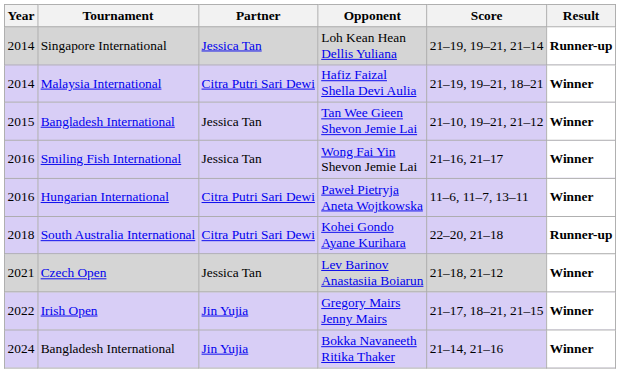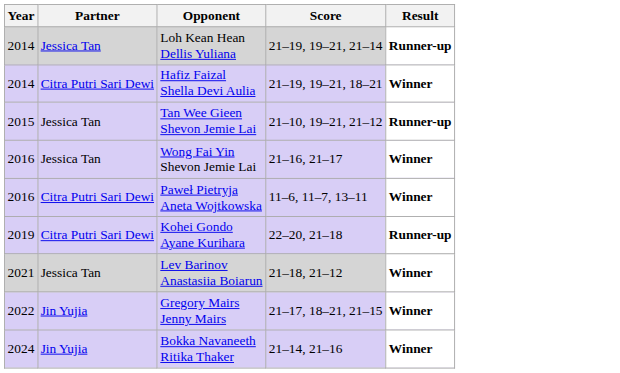 <table class="sortable wikitable" style="font-size: 90%;">
 <tr>
 <th>Year</th>
-<th>Tournament</th>
 <th>Partner</th>
 <th>Opponent</th>
 <th>Score</th>
 <th>Result</th>
 </tr>
 <tr style="background:#D5D5D5">
 <td align="center">2014</td>
-<td align="left">Singapore International</td>
 <td align="left"> <a href='#'>Jessica Tan</a></td>
 <td align="left"> Loh Kean Hean<br> <a href='#'>Dellis Yuliana</a></td>
 <td align="left">21–19, 19–21, 21–14</td>
 <td style="text-align:left; background:white"> <strong>Runner-up</strong></td>
 </tr>
 <tr style="background:#D8CEF6">
 <td align="center">2014</td>
-<td align="left"><a href='#'>Malaysia International</a></td>
 <td align="left"> <a href='#'>Citra Putri Sari Dewi</a></td>
 <td align="left"> <a href='#'>Hafiz Faizal</a><br> <a href='#'>Shella Devi Aulia</a></td>
 <td align="left">21–19, 19–21, 18–21</td>
 <td style="text-align:left; background:white"> <strong>Winner</strong></td>
 </tr>
 <tr style="background:#D8CEF6">
 <td align="center">2015</td>
-<td align="left"><a href='#'>Bangladesh International</a></td>
 <td align="left"> Jessica Tan</td>
 <td align="left"> <a href='#'>Tan Wee Gieen</a><br> <a href='#'>Shevon Jemie Lai</a></td>
 <td align="left">21–10, 19–21, 21–12</td>
-<td style="text-align:left; background:white"> <strong>Winner</strong></td>
+<td style="text-align:left; background:white"> <strong>Runner-up</strong></td>
 </tr>
 <tr style="background:#D8CEF6">
 <td align="center">2016</td>
-<td align="left"><a href='#'>Smiling Fish International</a></td>
 <td align="left"> Jessica Tan</td>
 <td align="left"> <a href='#'>Wong Fai Yin</a><br> Shevon Jemie Lai</td>
 <td align="left">21–16, 21–17</td>
 <td style="text-align:left; background:white"> <strong>Winner</strong></td>
 </tr>
 <tr style="background:#D8CEF6">
 <td align="center">2016</td>
-<td align="left"><a href='#'>Hungarian International</a></td>
 <td align="left"> <a href='#'>Citra Putri Sari Dewi</a></td>
 <td align="left"> <a href='#'>Paweł Pietryja</a><br> <a href='#'>Aneta Wojtkowska</a></td>
 <td align="left">11–6, 11–7, 13–11</td>
 <td style="text-align:left; background:white"> <strong>Winner</strong></td>
 </tr>
 <tr style="background:#D8CEF6">
-<td align="center">2018</td>
-<td align="left"><a href='#'>South Australia International</a></td>
+<td align="center">2019</td>
 <td align="left"> <a href='#'>Citra Putri Sari Dewi</a></td>
 <td align="left"> <a href='#'>Kohei Gondo</a><br> <a href='#'>Ayane Kurihara</a></td>
 <td align="left">22–20, 21–18</td>
 <td style="text-align:left; background:white"> <strong>Runner-up</strong></td>
 </tr>
 <tr style="background:#D5D5D5">
 <td align="center">2021</td>
-<td align="left"><a href='#'>Czech Open</a></td>
 <td align="left"> Jessica Tan</td>
 <td align="left"> <a href='#'>Lev Barinov</a><br> <a href='#'>Anastasiia Boiarun</a></td>
 <td align="left">21–18, 21–12</td>
 <td style="text-align:left; background:white"> <strong>Winner</strong></td>
 </tr>
 <tr style="background:#D8CEF6">
 <td align="center">2022</td>
-<td align="left"><a href='#'>Irish Open</a></td>
 <td align="left"> <a href='#'>Jin Yujia</a></td>
 <td align="left"> <a href='#'>Gregory Mairs</a><br> <a href='#'>Jenny Mairs</a></td>
 <td align="left">21–17, 18–21, 21–15</td>
 <td style="text-align:left; background:white"> <strong>Winner</strong></td>
 </tr>
 <tr style="background:#D8CEF6">
 <td align="center">2024</td>
-<td align="left">Bangladesh International</td>
 <td align="left"> <a href='#'>Jin Yujia</a></td>
 <td align="left"> <a href='#'>Bokka Navaneeth</a><br> <a href='#'>Ritika Thaker</a></td>
 <td align="left">21–14, 21–16</td>
 <td style="text-align:left; background:white"> <strong>Winner</strong></td>
 </tr>
 </table>
